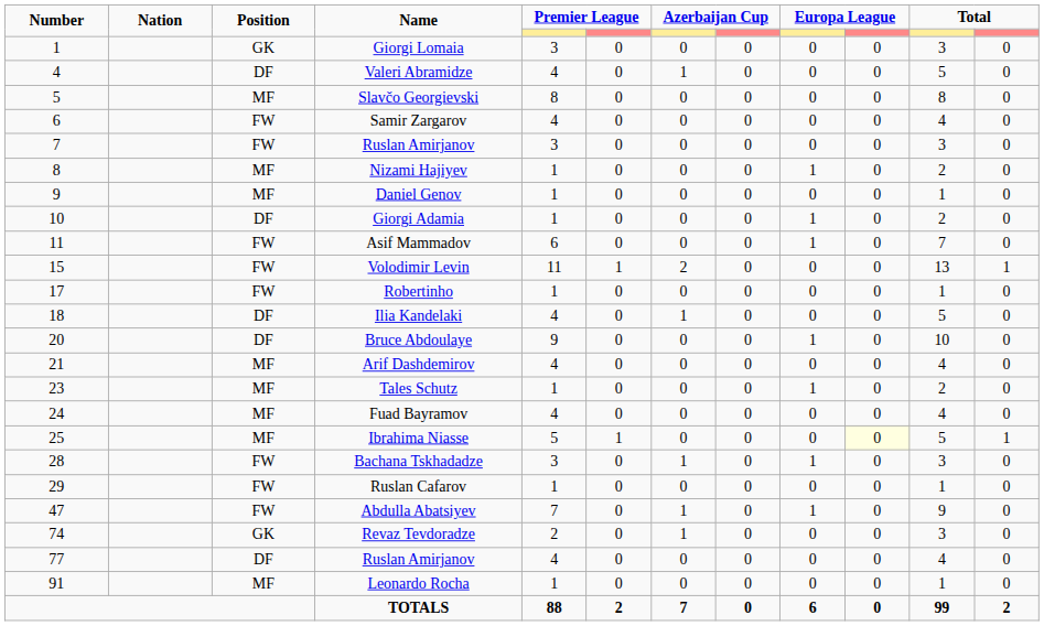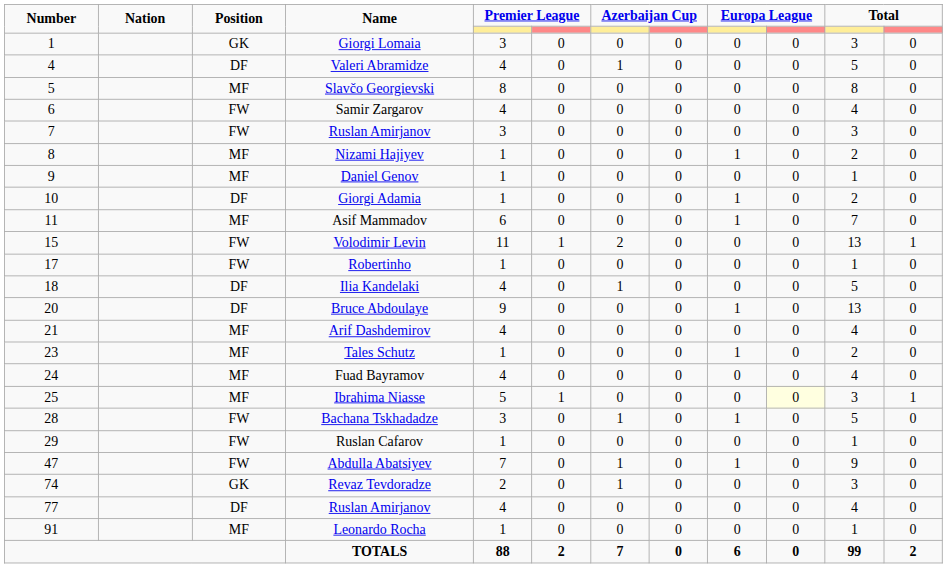 <table class="wikitable" style="font-size: 100%; text-align: center;">
 <tr>
 <td rowspan="2" width="10%" align="center"><strong>Number</strong></td>
 <td rowspan="2" width="10%" align="center"><strong>Nation</strong></td>
 <td rowspan="2" width="10%" align="center"><strong>Position</strong></td>
 <td rowspan="2" width="20%" align="center"><strong>Name</strong></td>
 <td colspan="2" align="center"><strong><a href='#'>Premier League</a></strong></td>
 <td colspan="2" align="center"><strong><a href='#'>Azerbaijan Cup</a></strong></td>
 <td colspan="2" align="center"><strong><a href='#'>Europa League</a></strong></td>
 <td colspan="2" align="center"><strong>Total</strong></td>
 </tr>
 <tr>
 <th width=60 style="background: #FFEE99"></th>
 <th width=60 style="background: #FF8888"></th>
 <th width=60 style="background: #FFEE99"></th>
 <th width=60 style="background: #FF8888"></th>
 <th width=60 style="background: #FFEE99"></th>
 <th width=60 style="background: #FF8888"></th>
 <th width=60 style="background: #FFEE99"></th>
 <th width=60 style="background: #FF8888"></th>
 </tr>
 <tr>
 <td>1</td>
 <td></td>
 <td>GK</td>
 <td><a href='#'>Giorgi Lomaia</a></td>
 <td>3</td>
 <td>0</td>
 <td>0</td>
 <td>0</td>
 <td>0</td>
 <td>0</td>
 <td>3</td>
 <td>0</td>
 </tr>
 <tr>
 <td>4</td>
 <td></td>
 <td>DF</td>
 <td><a href='#'>Valeri Abramidze</a></td>
 <td>4</td>
 <td>0</td>
 <td>1</td>
 <td>0</td>
 <td>0</td>
 <td>0</td>
 <td>5</td>
 <td>0</td>
 </tr>
 <tr>
 <td>5</td>
 <td></td>
 <td>MF</td>
 <td><a href='#'>Slavčo Georgievski</a></td>
 <td>8</td>
 <td>0</td>
 <td>0</td>
 <td>0</td>
 <td>0</td>
 <td>0</td>
 <td>8</td>
 <td>0</td>
 </tr>
 <tr>
 <td>6</td>
 <td></td>
 <td>FW</td>
 <td>Samir Zargarov</td>
 <td>4</td>
 <td>0</td>
 <td>0</td>
 <td>0</td>
 <td>0</td>
 <td>0</td>
 <td>4</td>
 <td>0</td>
 </tr>
 <tr>
 <td>7</td>
 <td></td>
 <td>FW</td>
 <td><a href='#'>Ruslan Amirjanov</a></td>
 <td>3</td>
 <td>0</td>
 <td>0</td>
 <td>0</td>
 <td>0</td>
 <td>0</td>
 <td>3</td>
 <td>0</td>
 </tr>
 <tr>
 <td>8</td>
 <td></td>
 <td>MF</td>
 <td><a href='#'>Nizami Hajiyev</a></td>
 <td>1</td>
 <td>0</td>
 <td>0</td>
 <td>0</td>
 <td>1</td>
 <td>0</td>
 <td>2</td>
 <td>0</td>
 </tr>
 <tr>
 <td>9</td>
 <td></td>
 <td>MF</td>
 <td><a href='#'>Daniel Genov</a></td>
 <td>1</td>
 <td>0</td>
 <td>0</td>
 <td>0</td>
 <td>0</td>
 <td>0</td>
 <td>1</td>
 <td>0</td>
 </tr>
 <tr>
 <td>10</td>
 <td></td>
 <td>DF</td>
 <td><a href='#'>Giorgi Adamia</a></td>
 <td>1</td>
 <td>0</td>
 <td>0</td>
 <td>0</td>
 <td>1</td>
 <td>0</td>
 <td>2</td>
 <td>0</td>
 </tr>
 <tr>
 <td>11</td>
 <td></td>
-<td>FW</td>
+<td>MF</td>
 <td>Asif Mammadov</td>
 <td>6</td>
 <td>0</td>
 <td>0</td>
 <td>0</td>
 <td>1</td>
 <td>0</td>
 <td>7</td>
 <td>0</td>
 </tr>
 <tr>
 <td>15</td>
 <td></td>
 <td>FW</td>
 <td><a href='#'>Volodimir Levin</a></td>
 <td>11</td>
 <td>1</td>
 <td>2</td>
 <td>0</td>
 <td>0</td>
 <td>0</td>
 <td>13</td>
 <td>1</td>
 </tr>
 <tr>
 <td>17</td>
 <td></td>
 <td>FW</td>
 <td><a href='#'>Robertinho</a></td>
 <td>1</td>
 <td>0</td>
 <td>0</td>
 <td>0</td>
 <td>0</td>
 <td>0</td>
 <td>1</td>
 <td>0</td>
 </tr>
 <tr>
 <td>18</td>
 <td></td>
 <td>DF</td>
 <td><a href='#'>Ilia Kandelaki</a></td>
 <td>4</td>
 <td>0</td>
 <td>1</td>
 <td>0</td>
 <td>0</td>
 <td>0</td>
 <td>5</td>
 <td>0</td>
 </tr>
 <tr>
 <td>20</td>
 <td></td>
 <td>DF</td>
 <td><a href='#'>Bruce Abdoulaye</a></td>
 <td>9</td>
 <td>0</td>
 <td>0</td>
 <td>0</td>
 <td>1</td>
 <td>0</td>
-<td>10</td>
+<td>13</td>
 <td>0</td>
 </tr>
 <tr>
 <td>21</td>
 <td></td>
 <td>MF</td>
 <td><a href='#'>Arif Dashdemirov</a></td>
 <td>4</td>
 <td>0</td>
 <td>0</td>
 <td>0</td>
 <td>0</td>
 <td>0</td>
 <td>4</td>
 <td>0</td>
 </tr>
 <tr>
 <td>23</td>
 <td></td>
 <td>MF</td>
 <td><a href='#'>Tales Schutz</a></td>
 <td>1</td>
 <td>0</td>
 <td>0</td>
 <td>0</td>
 <td>1</td>
 <td>0</td>
 <td>2</td>
 <td>0</td>
 </tr>
 <tr>
 <td>24</td>
 <td></td>
 <td>MF</td>
 <td>Fuad Bayramov</td>
 <td>4</td>
 <td>0</td>
 <td>0</td>
 <td>0</td>
 <td>0</td>
 <td>0</td>
 <td>4</td>
 <td>0</td>
 </tr>
 <tr>
 <td>25</td>
 <td></td>
 <td>MF</td>
 <td><a href='#'>Ibrahima Niasse</a></td>
 <td>5</td>
 <td>1</td>
 <td>0</td>
 <td>0</td>
 <td>0</td>
 <td style="background: lightyellow;">0</td>
-<td>5</td>
+<td>3</td>
 <td>1</td>
 </tr>
 <tr>
 <td>28</td>
 <td></td>
 <td>FW</td>
 <td><a href='#'>Bachana Tskhadadze</a></td>
 <td>3</td>
 <td>0</td>
 <td>1</td>
 <td>0</td>
 <td>1</td>
 <td>0</td>
-<td>3</td>
+<td>5</td>
 <td>0</td>
 </tr>
 <tr>
 <td>29</td>
 <td></td>
 <td>FW</td>
 <td>Ruslan Cafarov</td>
 <td>1</td>
 <td>0</td>
 <td>0</td>
 <td>0</td>
 <td>0</td>
 <td>0</td>
 <td>1</td>
 <td>0</td>
 </tr>
 <tr>
 <td>47</td>
 <td></td>
 <td>FW</td>
 <td><a href='#'>Abdulla Abatsiyev</a></td>
 <td>7</td>
 <td>0</td>
 <td>1</td>
 <td>0</td>
 <td>1</td>
 <td>0</td>
 <td>9</td>
 <td>0</td>
 </tr>
 <tr>
 <td>74</td>
 <td></td>
 <td>GK</td>
 <td><a href='#'>Revaz Tevdoradze</a></td>
 <td>2</td>
 <td>0</td>
 <td>1</td>
 <td>0</td>
 <td>0</td>
 <td>0</td>
 <td>3</td>
 <td>0</td>
 </tr>
 <tr>
 <td>77</td>
 <td></td>
 <td>DF</td>
 <td><a href='#'>Ruslan Amirjanov</a></td>
 <td>4</td>
 <td>0</td>
 <td>0</td>
 <td>0</td>
 <td>0</td>
 <td>0</td>
 <td>4</td>
 <td>0</td>
 </tr>
 <tr>
 <td>91</td>
 <td></td>
 <td>MF</td>
 <td><a href='#'>Leonardo Rocha</a></td>
 <td>1</td>
 <td>0</td>
 <td>0</td>
 <td>0</td>
 <td>0</td>
 <td>0</td>
 <td>1</td>
 <td>0</td>
 </tr>
 <tr>
 <td colspan="3"></td>
 <td><strong>TOTALS</strong></td>
 <td><strong>88</strong></td>
 <td><strong>2</strong></td>
 <td><strong>7</strong></td>
 <td><strong>0</strong></td>
 <td><strong>6</strong></td>
 <td><strong>0</strong></td>
 <td><strong>99</strong></td>
 <td><strong>2</strong></td>
 </tr>
 </table>
